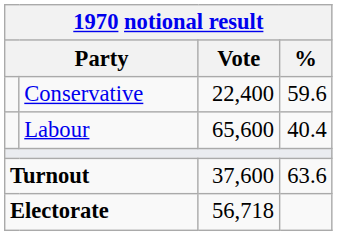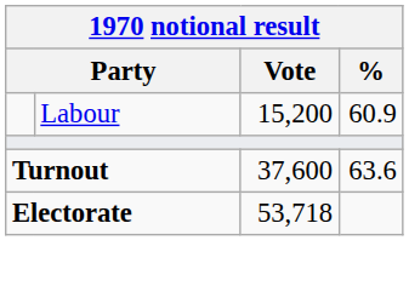 <table class="wikitable">
 <tr>
 <th colspan="4"><a href='#'>1970</a> <a href='#'>notional result</a></th>
 </tr>
 <tr>
 <th bgcolor="#DDDDFF" width="130px" colspan="2">Party</th>
 <th bgcolor="#DDDDFF" width="50px">Vote</th>
 <th bgcolor="#DDDDFF" width="30px">%</th>
 </tr>
 <tr>
 <td></td>
-<td><a href='#'>Conservative</a></td>
-<td align=right>22,400</td>
-<td align=right>59.6</td>
-</tr>
-<tr>
-<td></td>
 <td><a href='#'>Labour</a></td>
-<td align=right>65,600</td>
-<td align=right>40.4</td>
+<td align=right>15,200</td>
+<td align=right>60.9</td>
 </tr>
 <tr>
 <td colspan="4" bgcolor="#EAECF0"></td>
 </tr>
 <tr>
 <td colspan="2"><strong>Turnout</strong></td>
 <td align=right>37,600</td>
 <td align=right>63.6</td>
 </tr>
 <tr>
 <td colspan="2"><strong>Electorate</strong></td>
-<td align=right>56,718</td>
+<td align=right>53,718</td>
 </tr>
 </table>
